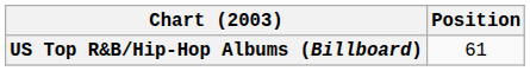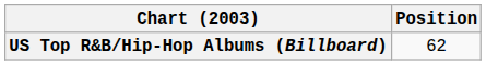 <table class="wikitable plainrowheaders" style="text-align:center">
 <tr>
 <th scope="col">Chart (2003)</th>
 <th scope="col">Position</th>
 </tr>
 <tr>
 <th scope="row">US Top R&B/Hip-Hop Albums (<em>Billboard</em>)</th>
-<td>61</td>
+<td>62</td>
 </tr>
 </table>
